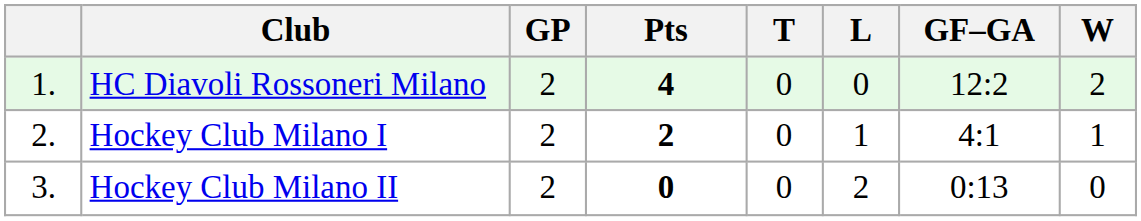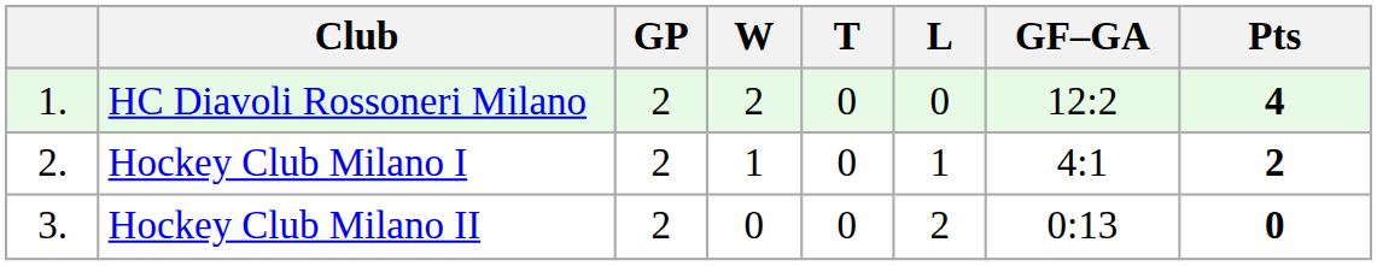 <table class="wikitable">
 <tr>
 <th width="30"></th>
 <th width="200">Club</th>
 <th width="30">GP</th>
-<th width="70">Pts</th>
+<th width="30">W</th>
 <th width="30">T</th>
 <th width="30">L</th>
 <th width="70">GF–GA</th>
-<th width="30">W</th>
+<th width="70">Pts</th>
 </tr>
 <tr bgcolor="#e6fae6" align="center">
 <td>1.</td>
 <td align="left"><a href='#'>HC Diavoli Rossoneri Milano</a></td>
 <td>2</td>
-<td><strong>4</strong></td>
+<td>2</td>
 <td>0</td>
 <td>0</td>
 <td>12:2</td>
-<td>2</td>
+<td><strong>4</strong></td>
 </tr>
 <tr bgcolor="#FFFFFF" align="center">
 <td>2.</td>
 <td align="left"><a href='#'>Hockey Club Milano I</a></td>
 <td>2</td>
-<td><strong>2</strong></td>
+<td>1</td>
 <td>0</td>
 <td>1</td>
 <td>4:1</td>
-<td>1</td>
+<td><strong>2</strong></td>
 </tr>
 <tr bgcolor="#FFFFFF" align="center">
 <td>3.</td>
 <td align="left"><a href='#'>Hockey Club Milano II</a></td>
 <td>2</td>
-<td><strong>0</strong></td>
+<td>0</td>
 <td>0</td>
 <td>2</td>
 <td>0:13</td>
-<td>0</td>
+<td><strong>0</strong></td>
 </tr>
 </table>
